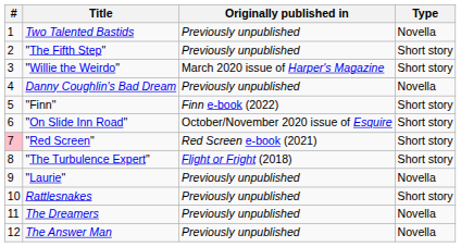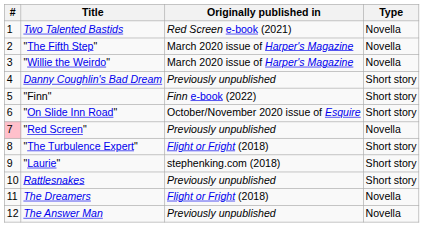 <table class="wikitable">
 <tr>
 <th>#</th>
 <th>Title</th>
 <th>Originally published in</th>
 <th>Type</th>
 </tr>
 <tr>
 <td>1</td>
 <td><em><a href='#'>Two Talented Bastids</a></em></td>
-<td><em>Previously unpublished</em></td>
+<td><em>Red Screen</em> <a href='#'>e-book</a> (2021)</td>
 <td>Novella</td>
 </tr>
 <tr>
 <td>2</td>
 <td>"<a href='#'>The Fifth Step</a>"</td>
-<td><em>Previously unpublished</em></td>
-<td>Short story</td>
+<td>March 2020 issue of <em><a href='#'>Harper's Magazine</a></em></td>
+<td>Novella</td>
 </tr>
 <tr>
 <td>3</td>
 <td>"<a href='#'>Willie the Weirdo</a>"</td>
 <td>March 2020 issue of <em><a href='#'>Harper's Magazine</a></em></td>
-<td>Short story</td>
+<td>Novella</td>
 </tr>
 <tr>
 <td>4</td>
 <td><em><a href='#'>Danny Coughlin's Bad Dream</a></em></td>
 <td><em>Previously unpublished</em></td>
-<td>Novella</td>
+<td>Short story</td>
 </tr>
 <tr>
 <td>5</td>
 <td>"Finn"</td>
 <td><em>Finn</em> <a href='#'>e-book</a> (2022)</td>
 <td>Short story</td>
 </tr>
 <tr>
 <td>6</td>
 <td>"<a href='#'>On Slide Inn Road</a>"</td>
 <td>October/November 2020 issue of <em><a href='#'>Esquire</a></em></td>
 <td>Short story</td>
 </tr>
 <tr>
 <td style="background: pink;">7</td>
 <td>"<a href='#'>Red Screen</a>"</td>
-<td><em>Red Screen</em> <a href='#'>e-book</a> (2021)</td>
-<td>Short story</td>
+<td><em>Previously unpublished</em></td>
+<td>Novella</td>
 </tr>
 <tr>
 <td>8</td>
 <td>"<a href='#'>The Turbulence Expert</a>"</td>
 <td><em><a href='#'>Flight or Fright</a></em> (2018)</td>
 <td>Short story</td>
 </tr>
 <tr>
 <td>9</td>
 <td>"<a href='#'>Laurie</a>"</td>
-<td><em>Previously unpublished</em></td>
-<td>Novella</td>
+<td>stephenking.com (2018)</td>
+<td>Short story</td>
 </tr>
 <tr>
 <td>10</td>
 <td><em><a href='#'>Rattlesnakes</a></em></td>
 <td><em>Previously unpublished</em></td>
 <td>Short story</td>
 </tr>
 <tr>
 <td>11</td>
 <td><em><a href='#'>The Dreamers</a></em></td>
-<td><em>Previously unpublished</em></td>
+<td><em><a href='#'>Flight or Fright</a></em> (2018)</td>
 <td>Novella</td>
 </tr>
 <tr>
 <td>12</td>
 <td><em><a href='#'>The Answer Man</a></em></td>
 <td><em>Previously unpublished</em></td>
 <td>Novella</td>
 </tr>
 </table>
